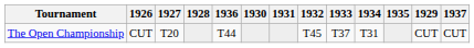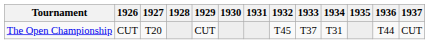 <table class="wikitable" style="font-size:95%;text-align:center;">
 <tr>
 <th>Tournament</th>
 <th>1926</th>
 <th>1927</th>
 <th>1928</th>
-<th>1936</th>
+<th>1929</th>
 <th>1930</th>
 <th>1931</th>
 <th>1932</th>
 <th>1933</th>
 <th>1934</th>
 <th>1935</th>
-<th>1929</th>
+<th>1936</th>
 <th>1937</th>
 </tr>
 <tr>
 <td align=left><a href='#'>The Open Championship</a></td>
 <td>CUT</td>
 <td>T20</td>
 <td style="background:#eeeeee;"></td>
-<td>T44</td>
+<td>CUT</td>
 <td style="background:#eeeeee;"></td>
 <td style="background:#eeeeee;"></td>
 <td>T45</td>
 <td>T37</td>
 <td>T31</td>
 <td style="background:#eeeeee;"></td>
-<td>CUT</td>
+<td>T44</td>
 <td>CUT</td>
 </tr>
 </table>
